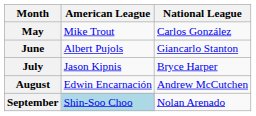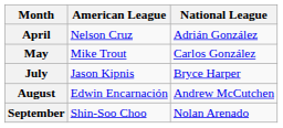 <table class="wikitable">
 <tr>
 <th>Month</th>
 <th>American League</th>
 <th>National League</th>
 </tr>
 <tr>
+<th>April</th>
+<td><a href='#'>Nelson Cruz</a></td>
+<td><a href='#'>Adrián González</a></td>
+</tr>
+<tr>
 <th>May</th>
 <td><a href='#'>Mike Trout</a></td>
 <td><a href='#'>Carlos González</a></td>
-</tr>
-<tr>
-<th>June</th>
-<td><a href='#'>Albert Pujols</a></td>
-<td><a href='#'>Giancarlo Stanton</a></td>
 </tr>
 <tr>
 <th>July</th>
 <td><a href='#'>Jason Kipnis</a></td>
 <td><a href='#'>Bryce Harper</a></td>
 </tr>
 <tr>
 <th>August</th>
 <td><a href='#'>Edwin Encarnación</a></td>
 <td><a href='#'>Andrew McCutchen</a></td>
 </tr>
 <tr>
 <th>September</th>
-<td style="background: lightblue;"><a href='#'>Shin-Soo Choo</a></td>
+<td><a href='#'>Shin-Soo Choo</a></td>
 <td><a href='#'>Nolan Arenado</a></td>
 </tr>
 </table>
